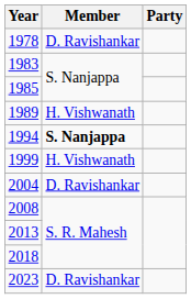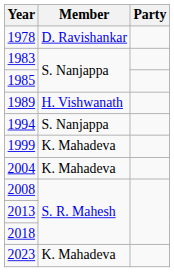 <table class="wikitable sortable">
 <tr>
 <th>Year</th>
 <th>Member</th>
 <th colspan="2">Party</th>
 </tr>
 <tr>
 <td><a href='#'>1978</a></td>
 <td><a href='#'>D. Ravishankar</a></td>
 <td></td>
 </tr>
 <tr>
 <td><a href='#'>1983</a></td>
 <td rowspan=2>S. Nanjappa</td>
 <td></td>
 </tr>
 <tr>
 <td><a href='#'>1985</a></td>
 </tr>
 <tr>
 <td><a href='#'>1989</a></td>
 <td><a href='#'>H. Vishwanath</a></td>
 <td></td>
 </tr>
 <tr>
 <td><a href='#'>1994</a></td>
-<td><strong>S. Nanjappa</strong></td>
+<td>S. Nanjappa</td>
 <td></td>
 </tr>
 <tr>
 <td><a href='#'>1999</a></td>
-<td><a href='#'>H. Vishwanath</a></td>
+<td>K. Mahadeva</td>
 <td></td>
 </tr>
 <tr>
 <td><a href='#'>2004</a></td>
-<td><a href='#'>D. Ravishankar</a></td>
+<td>K. Mahadeva</td>
 <td></td>
 </tr>
 <tr>
 <td><a href='#'>2008</a></td>
 <td rowspan=3><a href='#'>S. R. Mahesh</a></td>
 </tr>
 <tr>
 <td><a href='#'>2013</a></td>
 </tr>
 <tr>
 <td><a href='#'>2018</a></td>
 </tr>
 <tr>
 <td><a href='#'>2023</a></td>
-<td><a href='#'>D. Ravishankar</a></td>
+<td>K. Mahadeva</td>
 <td></td>
 </tr>
 </table>
